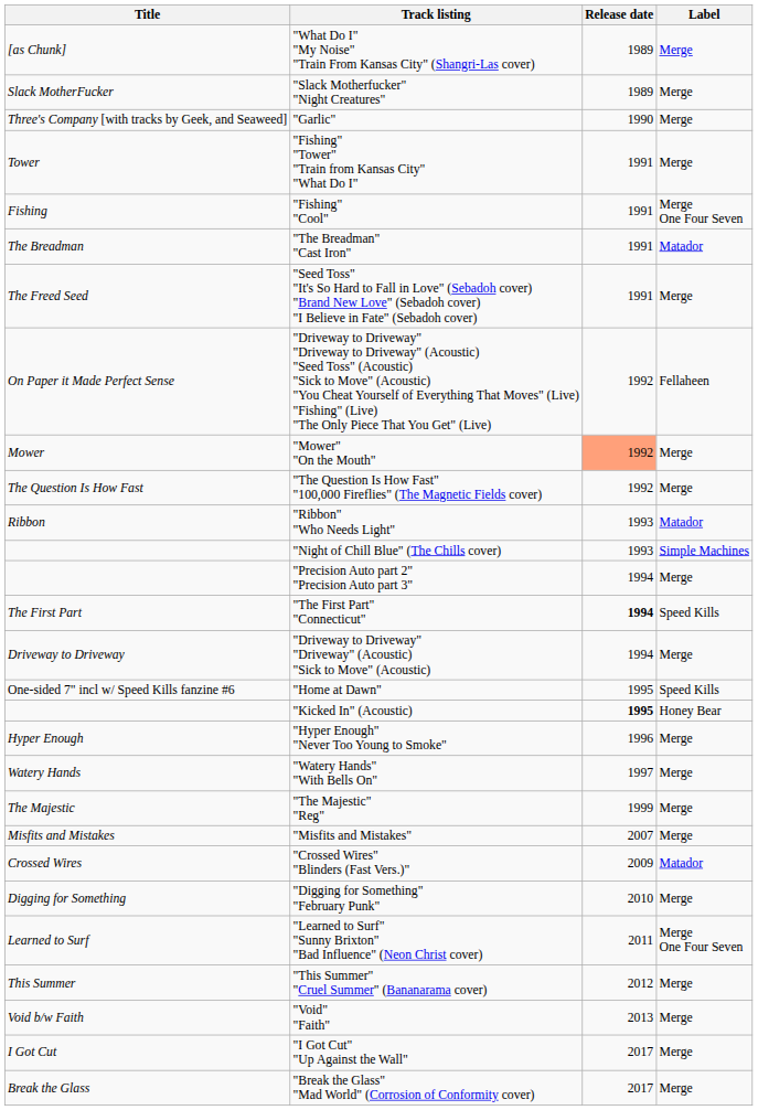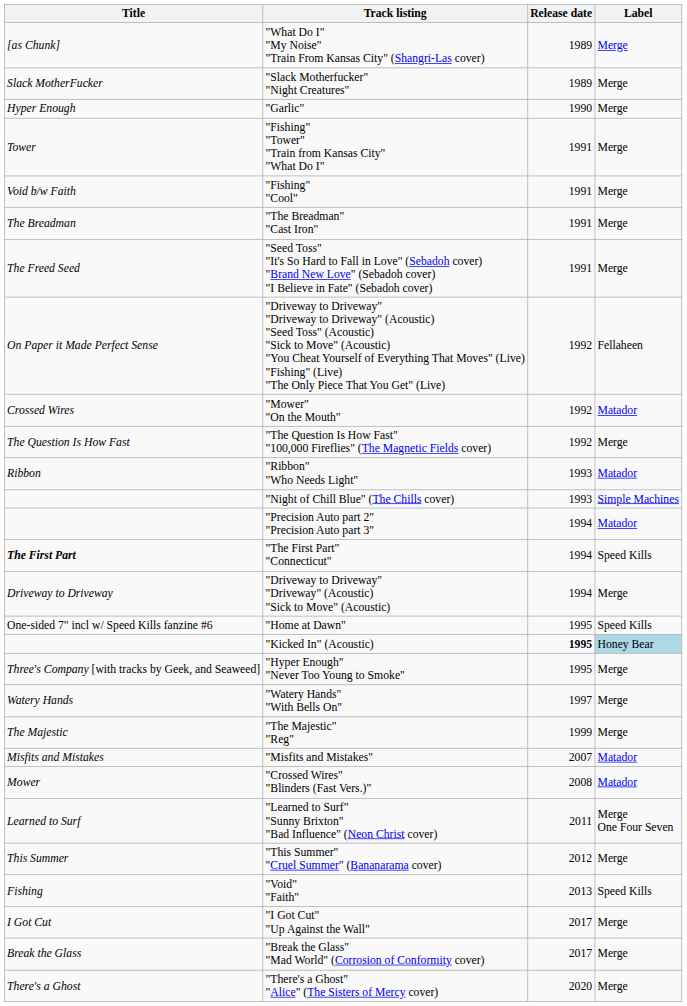 <table class="wikitable">
 <tr>
 <th scope="col">Title</th>
 <th scope="col">Track listing</th>
 <th scope="col">Release date</th>
 <th scope="col">Label</th>
 </tr>
 <tr>
 <td><em>[as Chunk]</em></td>
 <td>"What Do I"<br>"My Noise"<br>"Train From Kansas City" (<a href='#'>Shangri-Las</a> cover)</td>
 <td align="right">1989</td>
 <td><a href='#'>Merge</a></td>
 </tr>
 <tr>
 <td><em>Slack MotherFucker</em></td>
 <td>"Slack Motherfucker"<br>"Night Creatures"</td>
 <td align="right">1989</td>
 <td>Merge</td>
 </tr>
 <tr>
-<td><em>Three's Company</em> [with tracks by Geek, and Seaweed]</td>
+<td><em>Hyper Enough</em></td>
 <td>"Garlic"</td>
 <td align="right">1990</td>
 <td>Merge</td>
 </tr>
 <tr>
 <td><em>Tower</em></td>
 <td>"Fishing"<br>"Tower"<br>"Train from Kansas City"<br>"What Do I"</td>
 <td align="right">1991</td>
 <td>Merge</td>
 </tr>
 <tr>
-<td><em>Fishing</em></td>
+<td><em>Void b/w Faith</em></td>
 <td>"Fishing"<br>"Cool"</td>
 <td align="right">1991</td>
-<td>Merge<br>One Four Seven</td>
+<td>Merge</td>
 </tr>
 <tr>
 <td><em>The Breadman</em></td>
 <td>"The Breadman"<br>"Cast Iron"</td>
 <td align="right">1991</td>
-<td><a href='#'>Matador</a></td>
+<td>Merge</td>
 </tr>
 <tr>
 <td><em>The Freed Seed</em></td>
 <td>"Seed Toss"<br>"It's So Hard to Fall in Love" (<a href='#'>Sebadoh</a> cover)<br>"<a href='#'>Brand New Love</a>" (Sebadoh cover)<br>"I Believe in Fate" (Sebadoh cover)</td>
 <td align="right">1991</td>
 <td>Merge</td>
 </tr>
 <tr>
 <td><em>On Paper it Made Perfect Sense</em></td>
 <td>"Driveway to Driveway"<br>"Driveway to Driveway" (Acoustic)<br>"Seed Toss" (Acoustic)<br>"Sick to Move" (Acoustic)<br>"You Cheat Yourself of Everything That Moves" (Live)<br>"Fishing" (Live)<br>"The Only Piece That You Get" (Live)</td>
 <td align="right">1992</td>
 <td>Fellaheen</td>
 </tr>
 <tr>
-<td><em>Mower</em></td>
+<td><em>Crossed Wires</em></td>
 <td>"Mower"<br>"On the Mouth"</td>
-<td align="right" style="background: lightsalmon;">1992</td>
-<td>Merge</td>
+<td align="right">1992</td>
+<td><a href='#'>Matador</a></td>
 </tr>
 <tr>
 <td><em>The Question Is How Fast</em></td>
 <td>"The Question Is How Fast"<br>"100,000 Fireflies" (<a href='#'>The Magnetic Fields</a> cover)</td>
 <td align="right">1992</td>
 <td>Merge</td>
 </tr>
 <tr>
 <td><em>Ribbon</em></td>
 <td>"Ribbon"<br>"Who Needs Light"</td>
 <td align="right">1993</td>
 <td><a href='#'>Matador</a></td>
 </tr>
 <tr>
 <td></td>
 <td>"Night of Chill Blue" (<a href='#'>The Chills</a> cover)</td>
 <td align="right">1993</td>
 <td><a href='#'>Simple Machines</a></td>
 </tr>
 <tr>
 <td></td>
 <td>"Precision Auto part 2"<br>"Precision Auto part 3"</td>
 <td align="right">1994</td>
-<td>Merge</td>
+<td><a href='#'>Matador</a></td>
 </tr>
 <tr>
-<td><em>The First Part</em></td>
+<td><strong><em>The First Part</em></strong></td>
 <td>"The First Part"<br>"Connecticut"</td>
-<td align="right"><strong>1994</strong></td>
+<td align="right">1994</td>
 <td>Speed Kills</td>
 </tr>
 <tr>
 <td><em>Driveway to Driveway</em></td>
 <td>"Driveway to Driveway"<br>"Driveway" (Acoustic)<br>"Sick to Move" (Acoustic)</td>
 <td align="right">1994</td>
 <td>Merge</td>
 </tr>
 <tr>
 <td>One-sided 7" incl w/ Speed Kills fanzine #6</td>
 <td>"Home at Dawn"</td>
 <td align="right">1995</td>
 <td>Speed Kills</td>
 </tr>
 <tr>
 <td></td>
 <td>"Kicked In" (Acoustic)</td>
 <td align="right"><strong>1995</strong></td>
-<td>Honey Bear</td>
+<td style="background: lightblue;">Honey Bear</td>
 </tr>
 <tr>
-<td><em>Hyper Enough</em></td>
+<td><em>Three's Company</em> [with tracks by Geek, and Seaweed]</td>
 <td>"Hyper Enough"<br>"Never Too Young to Smoke"</td>
-<td align="right">1996</td>
+<td align="right">1995</td>
 <td>Merge</td>
 </tr>
 <tr>
 <td><em>Watery Hands</em></td>
 <td>"Watery Hands"<br>"With Bells On"</td>
 <td align="right">1997</td>
 <td>Merge</td>
 </tr>
 <tr>
 <td><em>The Majestic</em></td>
 <td>"The Majestic"<br>"Reg"</td>
 <td align="right">1999</td>
 <td>Merge</td>
 </tr>
 <tr>
 <td><em>Misfits and Mistakes</em></td>
 <td>"Misfits and Mistakes"</td>
 <td align="right">2007</td>
-<td>Merge</td>
-</tr>
-<tr>
-<td><em>Crossed Wires</em></td>
-<td>"Crossed Wires"<br>"Blinders (Fast Vers.)"</td>
-<td align="right">2009</td>
 <td><a href='#'>Matador</a></td>
 </tr>
 <tr>
-<td><em>Digging for Something</em></td>
-<td>"Digging for Something"<br>"February Punk"</td>
-<td align="right">2010</td>
-<td>Merge</td>
+<td><em>Mower</em></td>
+<td>"Crossed Wires"<br>"Blinders (Fast Vers.)"</td>
+<td align="right">2008</td>
+<td><a href='#'>Matador</a></td>
 </tr>
 <tr>
 <td><em>Learned to Surf</em></td>
 <td>"Learned to Surf"<br>"Sunny Brixton"<br>"Bad Influence" (<a href='#'>Neon Christ</a> cover)</td>
 <td align="right">2011</td>
 <td>Merge<br>One Four Seven</td>
 </tr>
 <tr>
 <td><em>This Summer</em></td>
 <td>"This Summer"<br>"<a href='#'>Cruel Summer</a>" (<a href='#'>Bananarama</a> cover)</td>
 <td align="right">2012</td>
 <td>Merge</td>
 </tr>
 <tr>
-<td><em>Void b/w Faith</em></td>
+<td><em>Fishing</em></td>
 <td>"Void"<br>"Faith"</td>
 <td align="right">2013</td>
-<td>Merge</td>
+<td>Speed Kills</td>
 </tr>
 <tr>
 <td><em>I Got Cut</em></td>
 <td>"I Got Cut"<br>"Up Against the Wall"</td>
 <td align="right">2017</td>
 <td>Merge</td>
 </tr>
 <tr>
 <td><em>Break the Glass</em></td>
 <td>"Break the Glass"<br>"Mad World" (<a href='#'>Corrosion of Conformity</a> cover)</td>
 <td align="right">2017</td>
 <td>Merge</td>
 </tr>
+<tr>
+<td><em>There's a Ghost</em></td>
+<td>"There's a Ghost"<br>"<a href='#'>Alice</a>" (<a href='#'>The Sisters of Mercy</a> cover)</td>
+<td align="right">2020</td>
+<td>Merge</td>
+</tr>
 </table>
